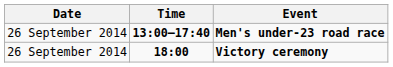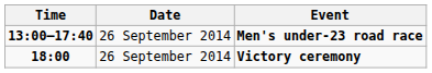 <table class="wikitable">
 <tr>
+<th>Time</th>
 <th>Date</th>
-<th>Time</th>
 <th>Event</th>
 </tr>
 <tr>
+<td><strong>13:00–17:40</strong></td>
 <td>26 September 2014</td>
-<td><strong>13:00–17:40</strong></td>
 <td><strong>Men's under-23 road race</strong></td>
 </tr>
 <tr>
+<td align=center><strong>18:00</strong></td>
 <td>26 September 2014</td>
-<td align=center><strong>18:00</strong></td>
 <td><strong>Victory ceremony</strong></td>
 </tr>
 </table>
